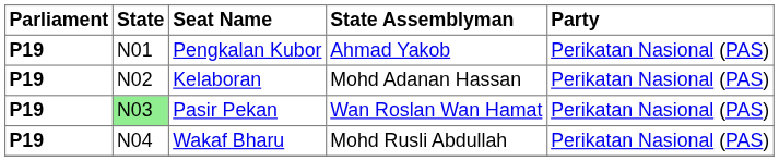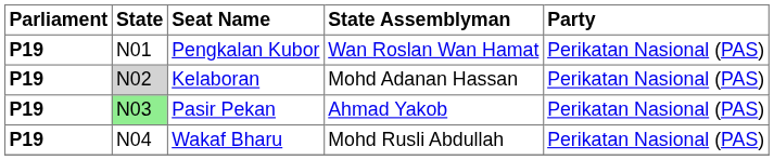 <table class="toccolours sortable" border="1" cellpadding="3" style="border-collapse:collapse; text-align: left;">
 <tr>
 <th align="center">Parliament</th>
 <th>State</th>
 <th>Seat Name</th>
 <th>State Assemblyman</th>
 <th>Party</th>
 </tr>
 <tr>
 <th align="left">P19</th>
 <td>N01</td>
 <td><a href='#'>Pengkalan Kubor</a></td>
-<td><a href='#'>Ahmad Yakob</a></td>
+<td><a href='#'>Wan Roslan Wan Hamat</a></td>
 <td><a href='#'>Perikatan Nasional</a> (<a href='#'>PAS</a>)</td>
 </tr>
 <tr>
 <th align="left">P19</th>
-<td>N02</td>
+<td style="background: lightgrey;">N02</td>
 <td><a href='#'>Kelaboran</a></td>
 <td>Mohd Adanan Hassan</td>
 <td><a href='#'>Perikatan Nasional</a> (<a href='#'>PAS</a>)</td>
 </tr>
 <tr>
 <th align="left">P19</th>
 <td style="background: lightgreen;">N03</td>
 <td><a href='#'>Pasir Pekan</a></td>
-<td><a href='#'>Wan Roslan Wan Hamat</a></td>
+<td><a href='#'>Ahmad Yakob</a></td>
 <td><a href='#'>Perikatan Nasional</a> (<a href='#'>PAS</a>)</td>
 </tr>
 <tr>
 <th align="left">P19</th>
 <td>N04</td>
 <td><a href='#'>Wakaf Bharu</a></td>
 <td>Mohd Rusli Abdullah</td>
 <td><a href='#'>Perikatan Nasional</a> (<a href='#'>PAS</a>)</td>
 </tr>
 <tr>
 </tr>
 </table>
